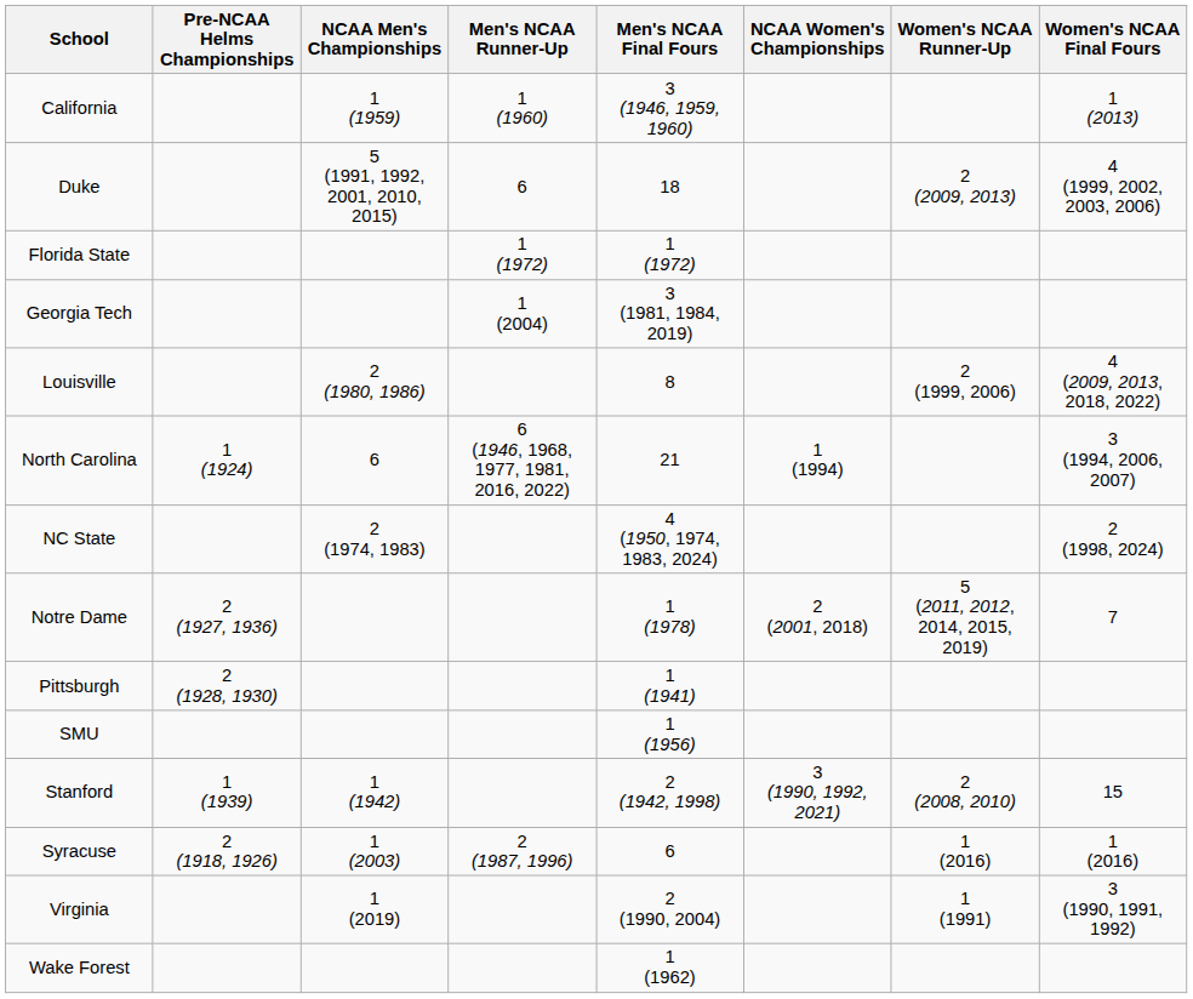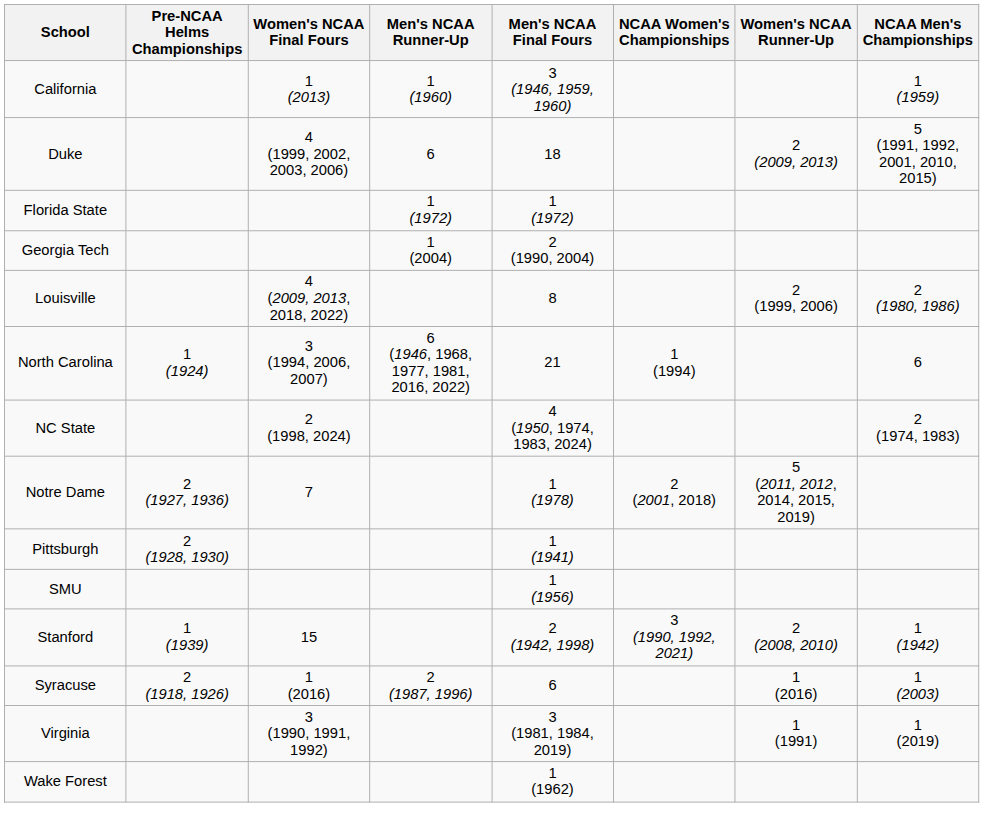 <table class="wikitable sortable" style="text-align: center;">
 <tr>
 <th style="width:125px;">School</th>
 <th style="width:125px;"><span>Pre-NCAA Helms Championships</span></th>
-<th style="width:125px;">NCAA Men's Championships</th>
+<th style="width:125px;"><span>Women's NCAA Final Fours</span></th>
 <th style="width:125px;"><span>Men's NCAA<br>Runner-Up</span></th>
 <th style="width:125px;"><span>Men's NCAA Final Fours</span></th>
 <th style="width:125px;">NCAA Women's Championships</th>
 <th style="width:125px;"><span>Women's NCAA<br>Runner-Up</span></th>
-<th style="width:125px;"><span>Women's NCAA Final Fours</span></th>
+<th style="width:125px;">NCAA Men's Championships</th>
 </tr>
 <tr>
 <td>California</td>
 <td></td>
-<td>1<br><em>(1959)</em></td>
+<td>1<br><em>(2013)</em></td>
 <td>1<br><em>(1960)</em></td>
 <td>3<br><em>(1946, 1959, 1960)</em></td>
 <td></td>
 <td></td>
-<td>1<br><em>(2013)</em></td>
+<td>1<br><em>(1959)</em></td>
 </tr>
 <tr>
 <td>Duke</td>
 <td></td>
-<td>5<br>(1991, 1992, 2001, 2010, 2015)</td>
+<td>4<br>(1999, 2002, 2003, 2006)</td>
 <td>6<br></td>
 <td>18<br></td>
 <td></td>
 <td>2<br><em>(2009, 2013)</em></td>
-<td>4<br>(1999, 2002, 2003, 2006)</td>
+<td>5<br>(1991, 1992, 2001, 2010, 2015)</td>
 </tr>
 <tr>
 <td>Florida State</td>
 <td></td>
 <td></td>
 <td>1<br><em>(1972)</em></td>
 <td>1<br><em>(1972)</em></td>
 <td></td>
 <td></td>
 <td></td>
 </tr>
 <tr>
 <td>Georgia Tech</td>
 <td></td>
 <td></td>
 <td>1<br>(2004)</td>
-<td>3<br>(1981, 1984, 2019)</td>
+<td>2<br>(1990, 2004)</td>
 <td></td>
 <td></td>
 <td></td>
 </tr>
 <tr>
 <td>Louisville</td>
 <td></td>
-<td>2<br><em>(1980, 1986)</em></td>
+<td>4<br>(<em>2009, 2013</em>, 2018, 2022)</td>
 <td></td>
 <td>8<br></td>
 <td></td>
 <td>2<br>(1999, 2006)</td>
-<td>4<br>(<em>2009, 2013</em>, 2018, 2022)</td>
+<td>2<br><em>(1980, 1986)</em></td>
 </tr>
 <tr>
 <td>North Carolina</td>
 <td>1<br><em>(1924)</em></td>
-<td>6<br></td>
+<td>3<br>(1994, 2006, 2007)</td>
 <td>6<br>(<em>1946</em>, 1968, 1977, 1981, 2016, 2022)</td>
 <td>21<br></td>
 <td>1<br>(1994)</td>
 <td></td>
-<td>3<br>(1994, 2006, 2007)</td>
+<td>6<br></td>
 </tr>
 <tr>
 <td>NC State</td>
 <td></td>
-<td>2<br>(1974, 1983)</td>
+<td>2<br>(1998, 2024)</td>
 <td></td>
 <td>4<br>(<em>1950</em>, 1974, 1983, 2024)</td>
 <td></td>
 <td></td>
-<td>2<br>(1998, 2024)</td>
+<td>2<br>(1974, 1983)</td>
 </tr>
 <tr>
 <td>Notre Dame</td>
 <td>2<br><em>(1927, 1936)</em></td>
-<td></td>
+<td>7<br></td>
 <td></td>
 <td>1<br><em>(1978)</em></td>
 <td>2<br>(<em>2001</em>, 2018)</td>
 <td>5<br>(<em>2011, 2012</em>, 2014, 2015, 2019)</td>
-<td>7<br></td>
+<td></td>
 </tr>
 <tr>
 <td>Pittsburgh</td>
 <td>2<br><em>(1928, 1930)</em></td>
 <td></td>
 <td></td>
 <td>1<br><em>(1941)</em></td>
 <td></td>
 <td></td>
 <td></td>
 </tr>
 <tr>
 <td>SMU</td>
 <td></td>
 <td></td>
 <td></td>
 <td>1<br><em>(1956)</em></td>
 <td></td>
 <td></td>
 <td></td>
 </tr>
 <tr>
 <td>Stanford</td>
 <td>1<br><em>(1939)</em></td>
-<td>1<br><em>(1942)</em></td>
+<td>15<br></td>
 <td></td>
 <td>2<br><em>(1942, 1998)</em></td>
 <td>3<br><em>(1990, 1992, 2021)</em></td>
 <td>2<br><em>(2008, 2010)</em></td>
-<td>15<br></td>
+<td>1<br><em>(1942)</em></td>
 </tr>
 <tr>
 <td>Syracuse</td>
 <td>2<br><em>(1918, 1926)</em></td>
-<td>1<br><em>(2003)</em></td>
+<td>1<br>(2016)</td>
 <td>2<br><em>(1987, 1996)</em></td>
 <td>6<br></td>
 <td></td>
 <td>1<br>(2016)</td>
-<td>1<br>(2016)</td>
+<td>1<br><em>(2003)</em></td>
 </tr>
 <tr>
 <td>Virginia</td>
 <td></td>
-<td>1<br>(2019)</td>
+<td>3<br>(1990, 1991, 1992)</td>
 <td></td>
-<td>2<br>(1990, 2004)</td>
+<td>3<br>(1981, 1984, 2019)</td>
 <td></td>
 <td>1<br>(1991)</td>
-<td>3<br>(1990, 1991, 1992)</td>
+<td>1<br>(2019)</td>
 </tr>
 <tr>
 <td>Wake Forest</td>
 <td></td>
 <td></td>
 <td></td>
 <td>1<br>(1962)</td>
 <td></td>
 <td></td>
 <td></td>
 </tr>
 </table>
